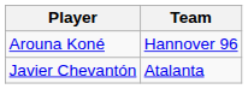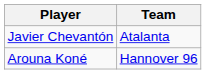 <table class="wikitable">
 <tr>
 <th>Player</th>
 <th>Team</th>
 </tr>
 <tr>
+<td> <a href='#'>Javier Chevantón</a></td>
+<td> <a href='#'>Atalanta</a></td>
+</tr>
+<tr>
 <td> <a href='#'>Arouna Koné</a></td>
 <td> <a href='#'>Hannover 96</a></td>
 </tr>
-<tr>
-<td> <a href='#'>Javier Chevantón</a></td>
-<td> <a href='#'>Atalanta</a></td>
-</tr>
 </table>
